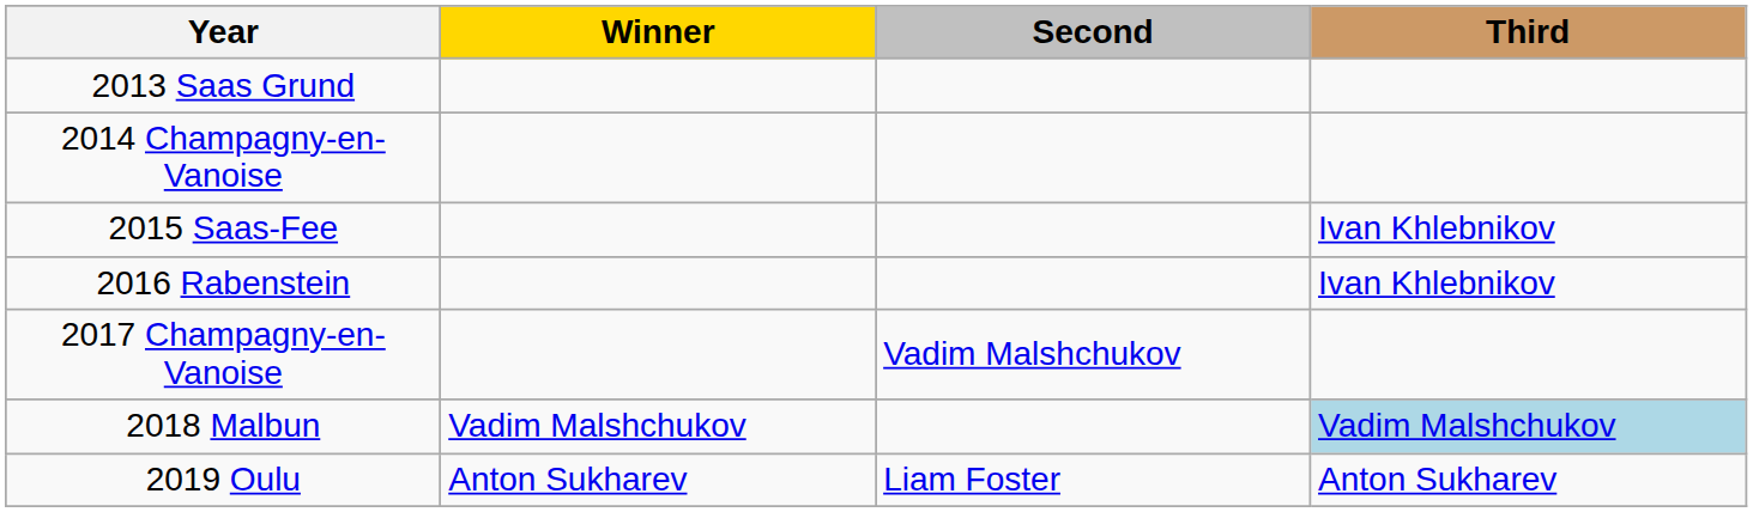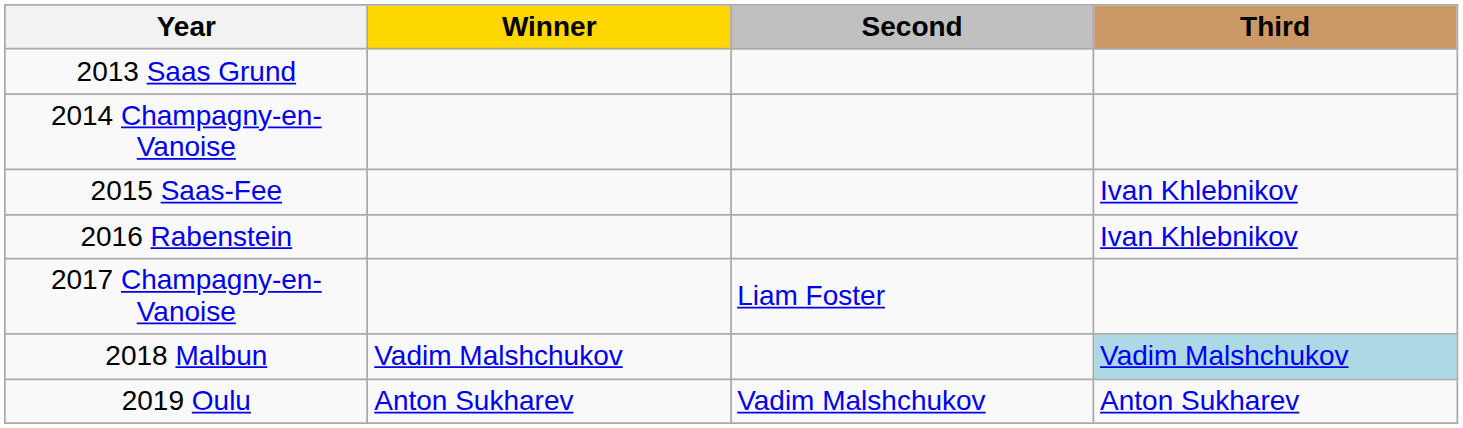 <table class="wikitable">
 <tr>
 <th width = "200">Year</th>
 <th width = "200" style="background: gold;">Winner</th>
 <th width = "200" style="background: silver;">Second</th>
 <th width = "200" style="background: #cc9966;">Third</th>
 </tr>
 <tr>
 <td align="center">2013 <a href='#'>Saas Grund</a></td>
 <td></td>
 <td></td>
 <td></td>
 </tr>
 <tr>
 <td align="center">2014 <a href='#'>Champagny-en-Vanoise</a></td>
 <td></td>
 <td></td>
 <td></td>
 </tr>
 <tr>
 <td align="center">2015 <a href='#'>Saas-Fee</a></td>
 <td> </td>
 <td> </td>
 <td> <a href='#'>Ivan Khlebnikov</a></td>
 </tr>
 <tr>
 <td align="center">2016 <a href='#'>Rabenstein</a></td>
 <td> </td>
 <td> </td>
 <td> <a href='#'>Ivan Khlebnikov</a></td>
 </tr>
 <tr>
 <td align="center">2017 <a href='#'>Champagny-en-Vanoise</a></td>
 <td> </td>
-<td> <a href='#'>Vadim Malshchukov</a></td>
+<td> <a href='#'>Liam Foster</a></td>
 <td> </td>
 </tr>
 <tr>
 <td align="center">2018 <a href='#'>Malbun</a></td>
 <td> <a href='#'>Vadim Malshchukov</a></td>
 <td> </td>
 <td style="background: lightblue;"> <a href='#'>Vadim Malshchukov</a></td>
 </tr>
 <tr>
 <td align="center">2019 <a href='#'>Oulu</a></td>
 <td> <a href='#'>Anton Sukharev</a></td>
-<td> <a href='#'>Liam Foster</a></td>
+<td> <a href='#'>Vadim Malshchukov</a></td>
 <td> <a href='#'>Anton Sukharev</a></td>
 </tr>
 </table>
